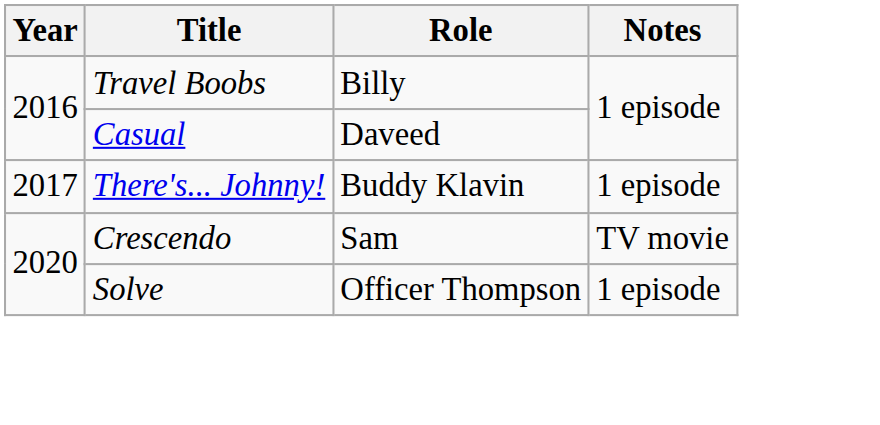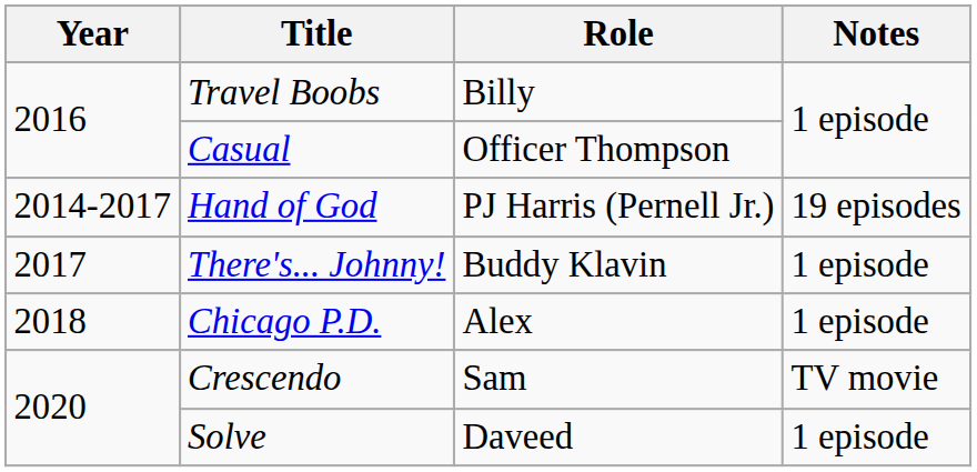 <table class="wikitable sortable">
 <tr>
 <th>Year</th>
 <th>Title</th>
 <th>Role</th>
 <th class="unsortable">Notes</th>
 </tr>
 <tr>
 <td rowspan="2">2016</td>
 <td><em>Travel Boobs</em></td>
 <td>Billy</td>
 <td rowspan="2">1 episode</td>
 </tr>
 <tr>
 <td><em><a href='#'>Casual</a></em></td>
-<td>Daveed</td>
+<td>Officer Thompson</td>
+</tr>
+<tr>
+<td>2014-2017</td>
+<td><em><a href='#'>Hand of God</a></em></td>
+<td>PJ Harris (Pernell Jr.)</td>
+<td>19 episodes</td>
 </tr>
 <tr>
 <td>2017</td>
 <td><em><a href='#'>There's... Johnny!</a></em></td>
 <td>Buddy Klavin</td>
+<td>1 episode</td>
+</tr>
+<tr>
+<td>2018</td>
+<td><em><a href='#'>Chicago P.D.</a></em></td>
+<td>Alex</td>
 <td>1 episode</td>
 </tr>
 <tr>
 <td rowspan="2">2020</td>
 <td><em>Crescendo</em></td>
 <td>Sam</td>
 <td>TV movie</td>
 </tr>
 <tr>
 <td><em>Solve</em></td>
-<td>Officer Thompson</td>
+<td>Daveed</td>
 <td>1 episode</td>
 </tr>
 </table>
